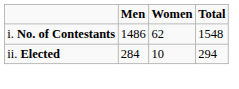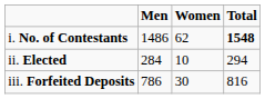 <table class="wikitable">
 <tr>
 <td></td>
 <td><strong>Men</strong></td>
 <td><strong>Women</strong></td>
 <td><strong>Total</strong></td>
 </tr>
 <tr>
 <td>i. <strong>No. of Contestants</strong></td>
 <td>1486</td>
 <td>62</td>
-<td>1548</td>
+<td><strong>1548</strong></td>
 </tr>
 <tr>
 <td>ii. <strong>Elected</strong></td>
 <td>284</td>
 <td>10</td>
 <td>294</td>
 </tr>
+<tr>
+<td>iii. <strong>Forfeited Deposits</strong></td>
+<td>786</td>
+<td>30</td>
+<td>816</td>
+</tr>
 </table>
